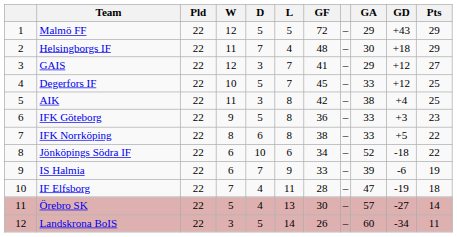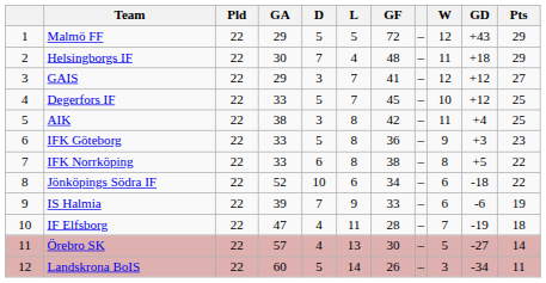 <table class="wikitable" style="text-align: center;">
 <tr>
 <th style="width: 40px;"></th>
 <th style="width: 200px;">Team</th>
 <th style="width: 45px;">Pld</th>
-<th style="width: 35px;">W</th>
+<th style="width: 45px;">GA</th>
 <th style="width: 35px;">D</th>
 <th style="width: 35px;">L</th>
 <th style="width: 45px;">GF</th>
 <th></th>
-<th style="width: 45px;">GA</th>
+<th style="width: 35px;">W</th>
 <th style="width: 35px;">GD</th>
 <th style="width: 45px;">Pts</th>
 </tr>
 <tr>
 <td>1</td>
 <td style="text-align: left;"><a href='#'>Malmö FF</a></td>
 <td>22</td>
-<td>12</td>
+<td>29</td>
 <td>5</td>
 <td>5</td>
 <td>72</td>
 <td>–</td>
-<td>29</td>
+<td>12</td>
 <td>+43</td>
 <td>29</td>
 </tr>
 <tr>
 <td>2</td>
 <td style="text-align: left;"><a href='#'>Helsingborgs IF</a></td>
 <td>22</td>
-<td>11</td>
+<td>30</td>
 <td>7</td>
 <td>4</td>
 <td>48</td>
 <td>–</td>
-<td>30</td>
+<td>11</td>
 <td>+18</td>
 <td>29</td>
 </tr>
 <tr>
 <td>3</td>
 <td style="text-align: left;"><a href='#'>GAIS</a></td>
 <td>22</td>
-<td>12</td>
+<td>29</td>
 <td>3</td>
 <td>7</td>
 <td>41</td>
 <td>–</td>
-<td>29</td>
+<td>12</td>
 <td>+12</td>
 <td>27</td>
 </tr>
 <tr>
 <td>4</td>
 <td style="text-align: left;"><a href='#'>Degerfors IF</a></td>
 <td>22</td>
-<td>10</td>
+<td>33</td>
 <td>5</td>
 <td>7</td>
 <td>45</td>
 <td>–</td>
-<td>33</td>
+<td>10</td>
 <td>+12</td>
 <td>25</td>
 </tr>
 <tr>
 <td>5</td>
 <td style="text-align: left;"><a href='#'>AIK</a></td>
 <td>22</td>
-<td>11</td>
+<td>38</td>
 <td>3</td>
 <td>8</td>
 <td>42</td>
 <td>–</td>
-<td>38</td>
+<td>11</td>
 <td>+4</td>
 <td>25</td>
 </tr>
 <tr>
 <td>6</td>
 <td style="text-align: left;"><a href='#'>IFK Göteborg</a></td>
 <td>22</td>
-<td>9</td>
+<td>33</td>
 <td>5</td>
 <td>8</td>
 <td>36</td>
 <td>–</td>
-<td>33</td>
+<td>9</td>
 <td>+3</td>
 <td>23</td>
 </tr>
 <tr>
 <td>7</td>
 <td style="text-align: left;"><a href='#'>IFK Norrköping</a></td>
 <td>22</td>
-<td>8</td>
+<td>33</td>
 <td>6</td>
 <td>8</td>
 <td>38</td>
 <td>–</td>
-<td>33</td>
+<td>8</td>
 <td>+5</td>
 <td>22</td>
 </tr>
 <tr>
 <td>8</td>
 <td style="text-align: left;"><a href='#'>Jönköpings Södra IF</a></td>
 <td>22</td>
-<td>6</td>
+<td>52</td>
 <td>10</td>
 <td>6</td>
 <td>34</td>
 <td>–</td>
-<td>52</td>
+<td>6</td>
 <td>-18</td>
 <td>22</td>
 </tr>
 <tr>
 <td>9</td>
 <td style="text-align: left;"><a href='#'>IS Halmia</a></td>
 <td>22</td>
-<td>6</td>
+<td>39</td>
 <td>7</td>
 <td>9</td>
 <td>33</td>
 <td>–</td>
-<td>39</td>
+<td>6</td>
 <td>-6</td>
 <td>19</td>
 </tr>
 <tr>
 <td>10</td>
 <td style="text-align: left;"><a href='#'>IF Elfsborg</a></td>
 <td>22</td>
-<td>7</td>
+<td>47</td>
 <td>4</td>
 <td>11</td>
 <td>28</td>
 <td>–</td>
-<td>47</td>
+<td>7</td>
 <td>-19</td>
 <td>18</td>
 </tr>
 <tr style="background: #deb0b0">
 <td>11</td>
 <td style="text-align: left;"><a href='#'>Örebro SK</a></td>
 <td>22</td>
-<td>5</td>
+<td>57</td>
 <td>4</td>
 <td>13</td>
 <td>30</td>
 <td>–</td>
-<td>57</td>
+<td>5</td>
 <td>-27</td>
 <td>14</td>
 </tr>
 <tr style="background: #deb0b0">
 <td>12</td>
 <td style="text-align: left;"><a href='#'>Landskrona BoIS</a></td>
 <td>22</td>
-<td>3</td>
+<td>60</td>
 <td>5</td>
 <td>14</td>
 <td>26</td>
 <td>–</td>
-<td>60</td>
+<td>3</td>
 <td>-34</td>
 <td>11</td>
 </tr>
 </table>
